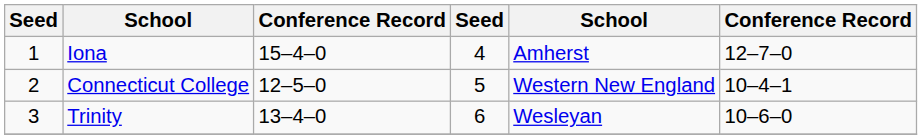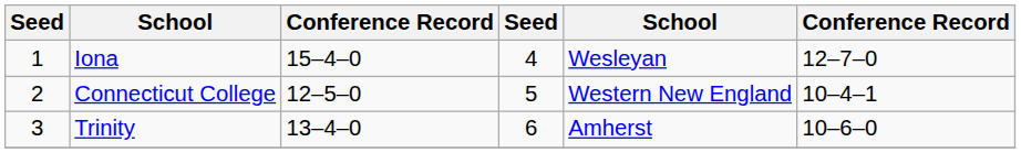 <table class="wikitable">
 <tr>
 <th>Seed</th>
 <th>School</th>
 <th>Conference Record</th>
 <th>Seed</th>
 <th>School</th>
 <th>Conference Record</th>
 </tr>
 <tr>
 <td align=center>1</td>
 <td><a href='#'>Iona</a></td>
 <td>15–4–0</td>
 <td align=center>4</td>
-<td><a href='#'>Amherst</a></td>
+<td><a href='#'>Wesleyan</a></td>
 <td>12–7–0</td>
 </tr>
 <tr>
 <td align=center>2</td>
 <td><a href='#'>Connecticut College</a></td>
 <td>12–5–0</td>
 <td align=center>5</td>
 <td><a href='#'>Western New England</a></td>
 <td>10–4–1</td>
 </tr>
 <tr>
 <td align=center>3</td>
 <td><a href='#'>Trinity</a></td>
 <td>13–4–0</td>
 <td align=center>6</td>
-<td><a href='#'>Wesleyan</a></td>
+<td><a href='#'>Amherst</a></td>
 <td>10–6–0</td>
 </tr>
 <tr>
 </tr>
 </table>
